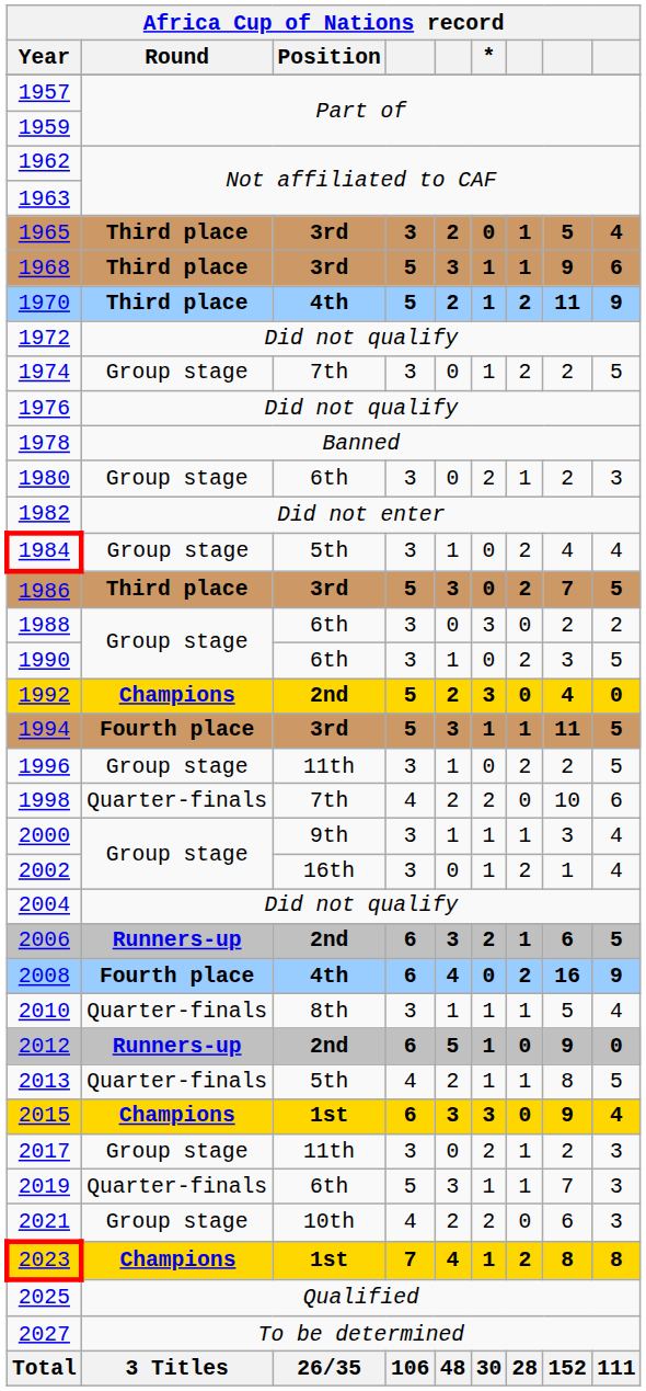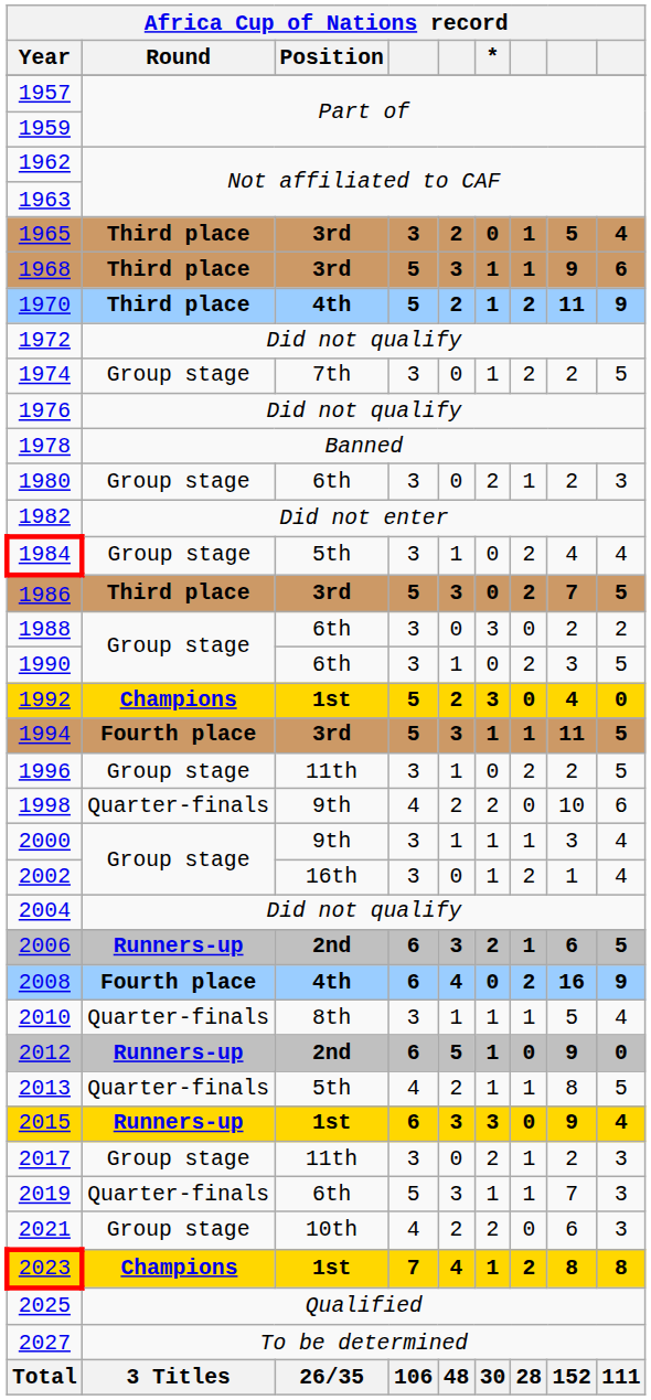 <table class="wikitable" style="text-align: center">
 <tr>
 <th colspan=9><a href='#'>Africa Cup of Nations</a> record</th>
 </tr>
 <tr>
 <th>Year</th>
 <th>Round</th>
 <th>Position</th>
 <th></th>
 <th></th>
 <th>*</th>
 <th></th>
 <th></th>
 <th></th>
 </tr>
 <tr>
 </tr>
 <tr>
 <td> <a href='#'>1957</a></td>
 <td colspan=8 rowspan=2><em>Part of </em></td>
 </tr>
 <tr>
 <td> <a href='#'>1959</a></td>
 </tr>
 <tr>
 <td> <a href='#'>1962</a></td>
 <td colspan=8 rowspan=2><em>Not affiliated to CAF</em></td>
 </tr>
 <tr>
 <td> <a href='#'>1963</a></td>
 </tr>
 <tr bgcolor="#cc9966">
 <td> <a href='#'>1965</a></td>
 <td><strong>Third place</strong></td>
 <td><strong>3rd</strong></td>
 <td><strong>3</strong></td>
 <td><strong>2</strong></td>
 <td><strong>0</strong></td>
 <td><strong>1</strong></td>
 <td><strong>5</strong></td>
 <td><strong>4</strong></td>
 </tr>
 <tr bgcolor="#cc9966">
 <td> <a href='#'>1968</a></td>
 <td><strong>Third place</strong></td>
 <td><strong>3rd</strong></td>
 <td><strong>5</strong></td>
 <td><strong>3</strong></td>
 <td><strong>1</strong></td>
 <td><strong>1</strong></td>
 <td><strong>9</strong></td>
 <td><strong>6</strong></td>
 </tr>
 <tr bgcolor="#9acdff">
 <td> <a href='#'>1970</a></td>
 <td><strong>Third place</strong></td>
 <td><strong>4th</strong></td>
 <td><strong>5</strong></td>
 <td><strong>2</strong></td>
 <td><strong>1</strong></td>
 <td><strong>2</strong></td>
 <td><strong>11</strong></td>
 <td><strong>9</strong></td>
 </tr>
 <tr>
 <td> <a href='#'>1972</a></td>
 <td colspan=8><em>Did not qualify</em></td>
 </tr>
 <tr>
 <td> <a href='#'>1974</a></td>
 <td>Group stage</td>
 <td>7th</td>
 <td>3</td>
 <td>0</td>
 <td>1</td>
 <td>2</td>
 <td>2</td>
 <td>5</td>
 </tr>
 <tr>
 <td> <a href='#'>1976</a></td>
 <td colspan=8><em>Did not qualify</em></td>
 </tr>
 <tr>
 <td> <a href='#'>1978</a></td>
 <td colspan=8><em>Banned</em></td>
 </tr>
 <tr>
 <td> <a href='#'>1980</a></td>
 <td>Group stage</td>
 <td>6th</td>
 <td>3</td>
 <td>0</td>
 <td>2</td>
 <td>1</td>
 <td>2</td>
 <td>3</td>
 </tr>
 <tr>
 <td> <a href='#'>1982</a></td>
 <td colspan=8><em>Did not enter</em></td>
 </tr>
 <tr>
 <td style="border: 3px solid red"> <a href='#'>1984</a></td>
 <td>Group stage</td>
 <td>5th</td>
 <td>3</td>
 <td>1</td>
 <td>0</td>
 <td>2</td>
 <td>4</td>
 <td>4</td>
 </tr>
 <tr bgcolor="#cc9966">
 <td> <a href='#'>1986</a></td>
 <td><strong>Third place</strong></td>
 <td><strong>3rd</strong></td>
 <td><strong>5</strong></td>
 <td><strong>3</strong></td>
 <td><strong>0</strong></td>
 <td><strong>2</strong></td>
 <td><strong>7</strong></td>
 <td><strong>5</strong></td>
 </tr>
 <tr>
 <td> <a href='#'>1988</a></td>
 <td rowspan=2>Group stage</td>
 <td>6th</td>
 <td>3</td>
 <td>0</td>
 <td>3</td>
 <td>0</td>
 <td>2</td>
 <td>2</td>
 </tr>
 <tr>
 <td> <a href='#'>1990</a></td>
 <td>6th</td>
 <td>3</td>
 <td>1</td>
 <td>0</td>
 <td>2</td>
 <td>3</td>
 <td>5</td>
 </tr>
 <tr bgcolor="gold">
 <td> <a href='#'>1992</a></td>
 <td><strong><a href='#'>Champions</a></strong></td>
-<td><strong>2nd</strong></td>
+<td><strong>1st</strong></td>
 <td><strong>5</strong></td>
 <td><strong>2</strong></td>
 <td><strong>3</strong></td>
 <td><strong>0</strong></td>
 <td><strong>4</strong></td>
 <td><strong>0</strong></td>
 </tr>
 <tr bgcolor="#cc9966">
 <td> <a href='#'>1994</a></td>
 <td><strong>Fourth place</strong></td>
 <td><strong>3rd</strong></td>
 <td><strong>5</strong></td>
 <td><strong>3</strong></td>
 <td><strong>1</strong></td>
 <td><strong>1</strong></td>
 <td><strong>11</strong></td>
 <td><strong>5</strong></td>
 </tr>
 <tr>
 <td> <a href='#'>1996</a></td>
 <td>Group stage</td>
 <td>11th</td>
 <td>3</td>
 <td>1</td>
 <td>0</td>
 <td>2</td>
 <td>2</td>
 <td>5</td>
 </tr>
 <tr>
 <td> <a href='#'>1998</a></td>
 <td>Quarter-finals</td>
-<td>7th</td>
+<td>9th</td>
 <td>4</td>
 <td>2</td>
 <td>2</td>
 <td>0</td>
 <td>10</td>
 <td>6</td>
 </tr>
 <tr>
 <td>  <a href='#'>2000</a></td>
 <td rowspan=2>Group stage</td>
 <td>9th</td>
 <td>3</td>
 <td>1</td>
 <td>1</td>
 <td>1</td>
 <td>3</td>
 <td>4</td>
 </tr>
 <tr>
 <td> <a href='#'>2002</a></td>
 <td>16th</td>
 <td>3</td>
 <td>0</td>
 <td>1</td>
 <td>2</td>
 <td>1</td>
 <td>4</td>
 </tr>
 <tr>
 <td> <a href='#'>2004</a></td>
 <td colspan=8><em>Did not qualify</em></td>
 </tr>
 <tr bgcolor="silver">
 <td> <a href='#'>2006</a></td>
 <td><strong><a href='#'>Runners-up</a></strong></td>
 <td><strong>2nd</strong></td>
 <td><strong>6</strong></td>
 <td><strong>3</strong></td>
 <td><strong>2</strong></td>
 <td><strong>1</strong></td>
 <td><strong>6</strong></td>
 <td><strong>5</strong></td>
 </tr>
 <tr bgcolor="#9acdff">
 <td> <a href='#'>2008</a></td>
 <td><strong>Fourth place</strong></td>
 <td><strong>4th</strong></td>
 <td><strong>6</strong></td>
 <td><strong>4</strong></td>
 <td><strong>0</strong></td>
 <td><strong>2</strong></td>
 <td><strong>16</strong></td>
 <td><strong>9</strong></td>
 </tr>
 <tr>
 <td> <a href='#'>2010</a></td>
 <td>Quarter-finals</td>
 <td>8th</td>
 <td>3</td>
 <td>1</td>
 <td>1</td>
 <td>1</td>
 <td>5</td>
 <td>4</td>
 </tr>
 <tr bgcolor="silver">
 <td>  <a href='#'>2012</a></td>
 <td><strong><a href='#'>Runners-up</a></strong></td>
 <td><strong>2nd</strong></td>
 <td><strong>6</strong></td>
 <td><strong>5</strong></td>
 <td><strong>1</strong></td>
 <td><strong>0</strong></td>
 <td><strong>9</strong></td>
 <td><strong>0</strong></td>
 </tr>
 <tr>
 <td> <a href='#'>2013</a></td>
 <td>Quarter-finals</td>
 <td>5th</td>
 <td>4</td>
 <td>2</td>
 <td>1</td>
 <td>1</td>
 <td>8</td>
 <td>5</td>
 </tr>
 <tr bgcolor="gold">
 <td> <a href='#'>2015</a></td>
-<td><strong><a href='#'>Champions</a></strong></td>
+<td><strong><a href='#'>Runners-up</a></strong></td>
 <td><strong>1st</strong></td>
 <td><strong>6</strong></td>
 <td><strong>3</strong></td>
 <td><strong>3</strong></td>
 <td><strong>0</strong></td>
 <td><strong>9</strong></td>
 <td><strong>4</strong></td>
 </tr>
 <tr>
 <td> <a href='#'>2017</a></td>
 <td>Group stage</td>
 <td>11th</td>
 <td>3</td>
 <td>0</td>
 <td>2</td>
 <td>1</td>
 <td>2</td>
 <td>3</td>
 </tr>
 <tr>
 <td> <a href='#'>2019</a></td>
 <td>Quarter-finals</td>
 <td>6th</td>
 <td>5</td>
 <td>3</td>
 <td>1</td>
 <td>1</td>
 <td>7</td>
 <td>3</td>
 </tr>
 <tr>
 <td> <a href='#'>2021</a></td>
 <td>Group stage</td>
 <td>10th</td>
 <td>4</td>
 <td>2</td>
 <td>2</td>
 <td>0</td>
 <td>6</td>
 <td>3</td>
 </tr>
 <tr bgcolor="gold">
 <td style="border: 3px solid red"> <a href='#'>2023</a></td>
 <td><strong><a href='#'>Champions</a></strong></td>
 <td><strong>1st</strong></td>
 <td><strong>7</strong></td>
 <td><strong>4</strong></td>
 <td><strong>1</strong></td>
 <td><strong>2</strong></td>
 <td><strong>8</strong></td>
 <td><strong>8</strong></td>
 </tr>
 <tr>
 <td> <a href='#'>2025</a></td>
 <td colspan=8><em>Qualified</em></td>
 </tr>
 <tr>
 <td>   <a href='#'>2027</a></td>
 <td colspan=8><em>To be determined</em></td>
 </tr>
 <tr>
 <th>Total</th>
 <th>3 Titles</th>
 <th>26/35</th>
 <th>106</th>
 <th>48</th>
 <th>30</th>
 <th>28</th>
 <th>152</th>
 <th>111</th>
 </tr>
 </table>
